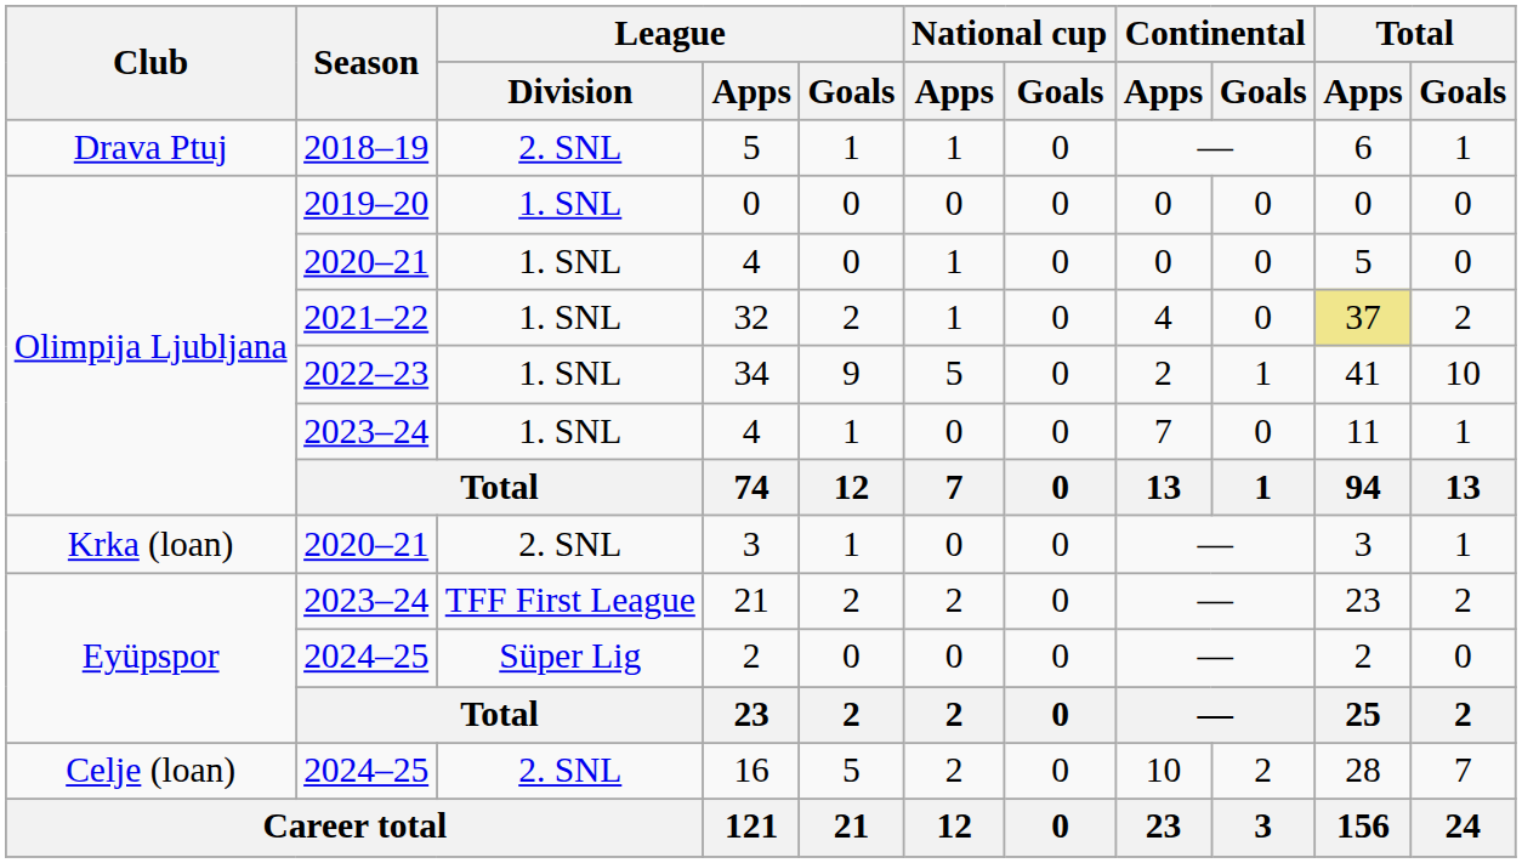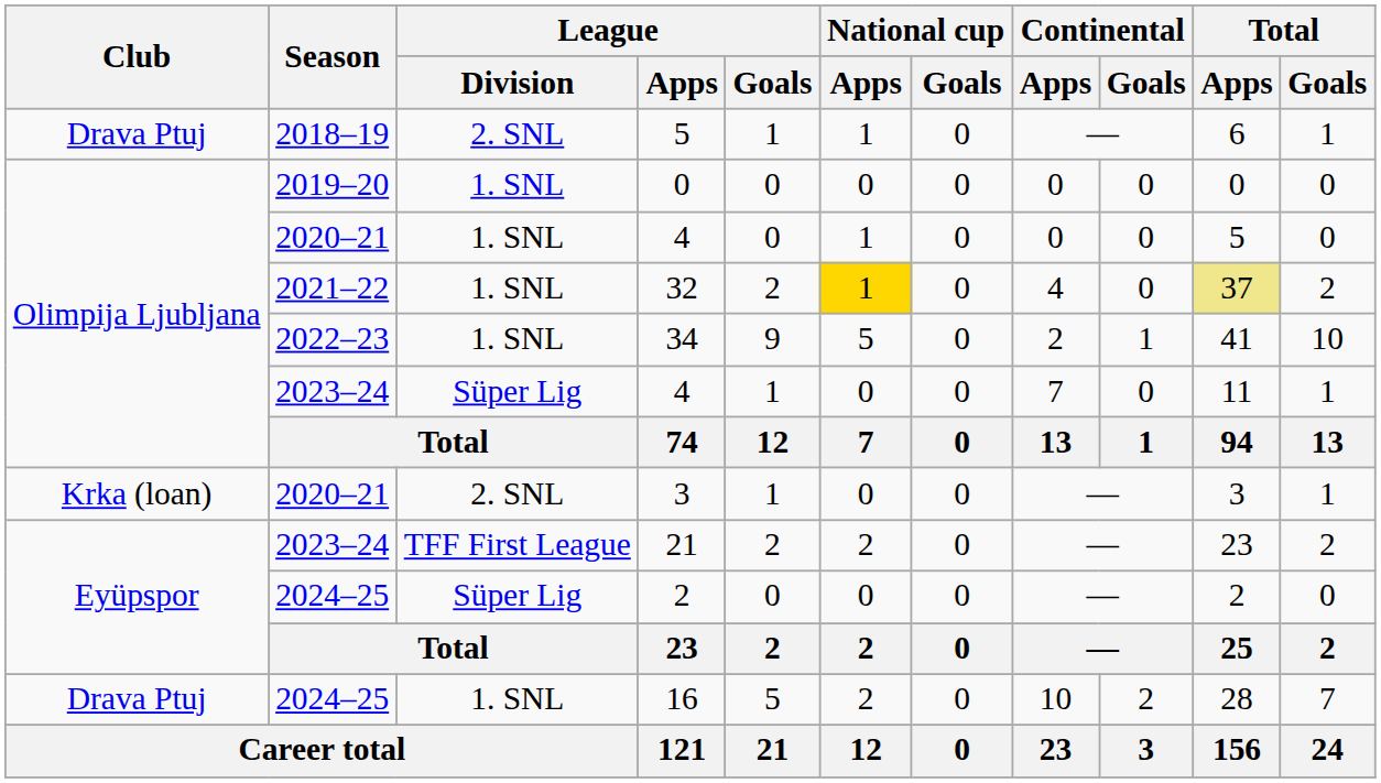 <table class="wikitable" style="text-align: center;">
 <tr>
 <th rowspan="2">Club</th>
 <th rowspan="2">Season</th>
 <th colspan="3">League</th>
 <th colspan="2">National cup</th>
 <th colspan="2">Continental</th>
 <th colspan="2">Total</th>
 </tr>
 <tr>
 <th>Division</th>
 <th>Apps</th>
 <th>Goals</th>
 <th>Apps</th>
 <th>Goals</th>
 <th>Apps</th>
 <th>Goals</th>
 <th>Apps</th>
 <th>Goals</th>
 </tr>
 <tr>
 <td><a href='#'>Drava Ptuj</a></td>
 <td><a href='#'>2018–19</a></td>
 <td><a href='#'>2. SNL</a></td>
 <td>5</td>
 <td>1</td>
 <td>1</td>
 <td>0</td>
 <td colspan="2">—</td>
 <td>6</td>
 <td>1</td>
 </tr>
 <tr>
 <td rowspan="6"><a href='#'>Olimpija Ljubljana</a></td>
 <td><a href='#'>2019–20</a></td>
 <td><a href='#'>1. SNL</a></td>
 <td>0</td>
 <td>0</td>
 <td>0</td>
 <td>0</td>
 <td>0</td>
 <td>0</td>
 <td>0</td>
 <td>0</td>
 </tr>
 <tr>
 <td><a href='#'>2020–21</a></td>
 <td>1. SNL</td>
 <td>4</td>
 <td>0</td>
 <td>1</td>
 <td>0</td>
 <td>0</td>
 <td>0</td>
 <td>5</td>
 <td>0</td>
 </tr>
 <tr>
 <td><a href='#'>2021–22</a></td>
 <td>1. SNL</td>
 <td>32</td>
 <td>2</td>
-<td>1</td>
+<td style="background: gold;">1</td>
 <td>0</td>
 <td>4</td>
 <td>0</td>
 <td style="background: khaki;">37</td>
 <td>2</td>
 </tr>
 <tr>
 <td><a href='#'>2022–23</a></td>
 <td>1. SNL</td>
 <td>34</td>
 <td>9</td>
 <td>5</td>
 <td>0</td>
 <td>2</td>
 <td>1</td>
 <td>41</td>
 <td>10</td>
 </tr>
 <tr>
 <td><a href='#'>2023–24</a></td>
-<td>1. SNL</td>
+<td><a href='#'>Süper Lig</a></td>
 <td>4</td>
 <td>1</td>
 <td>0</td>
 <td>0</td>
 <td>7</td>
 <td>0</td>
 <td>11</td>
 <td>1</td>
 </tr>
 <tr>
 <th colspan="2">Total</th>
 <th>74</th>
 <th>12</th>
 <th>7</th>
 <th>0</th>
 <th>13</th>
 <th>1</th>
 <th>94</th>
 <th>13</th>
 </tr>
 <tr>
 <td><a href='#'>Krka</a> (loan)</td>
 <td><a href='#'>2020–21</a></td>
 <td>2. SNL</td>
 <td>3</td>
 <td>1</td>
 <td>0</td>
 <td>0</td>
 <td colspan="2">—</td>
 <td>3</td>
 <td>1</td>
 </tr>
 <tr>
 <td rowspan="3"><a href='#'>Eyüpspor</a></td>
 <td><a href='#'>2023–24</a></td>
 <td><a href='#'>TFF First League</a></td>
 <td>21</td>
 <td>2</td>
 <td>2</td>
 <td>0</td>
 <td colspan="2">—</td>
 <td>23</td>
 <td>2</td>
 </tr>
 <tr>
 <td><a href='#'>2024–25</a></td>
 <td><a href='#'>Süper Lig</a></td>
 <td>2</td>
 <td>0</td>
 <td>0</td>
 <td>0</td>
 <td colspan="2">—</td>
 <td>2</td>
 <td>0</td>
 </tr>
 <tr>
 <th colspan="2">Total</th>
 <th>23</th>
 <th>2</th>
 <th>2</th>
 <th>0</th>
 <th colspan="2">—</th>
 <th>25</th>
 <th>2</th>
 </tr>
 <tr>
-<td><a href='#'>Celje</a> (loan)</td>
+<td><a href='#'>Drava Ptuj</a></td>
 <td><a href='#'>2024–25</a></td>
-<td><a href='#'>2. SNL</a></td>
+<td>1. SNL</td>
 <td>16</td>
 <td>5</td>
 <td>2</td>
 <td>0</td>
 <td>10</td>
 <td>2</td>
 <td>28</td>
 <td>7</td>
 </tr>
 <tr>
 <th colspan="3">Career total</th>
 <th>121</th>
 <th>21</th>
 <th>12</th>
 <th>0</th>
 <th>23</th>
 <th>3</th>
 <th>156</th>
 <th>24</th>
 </tr>
 </table>
